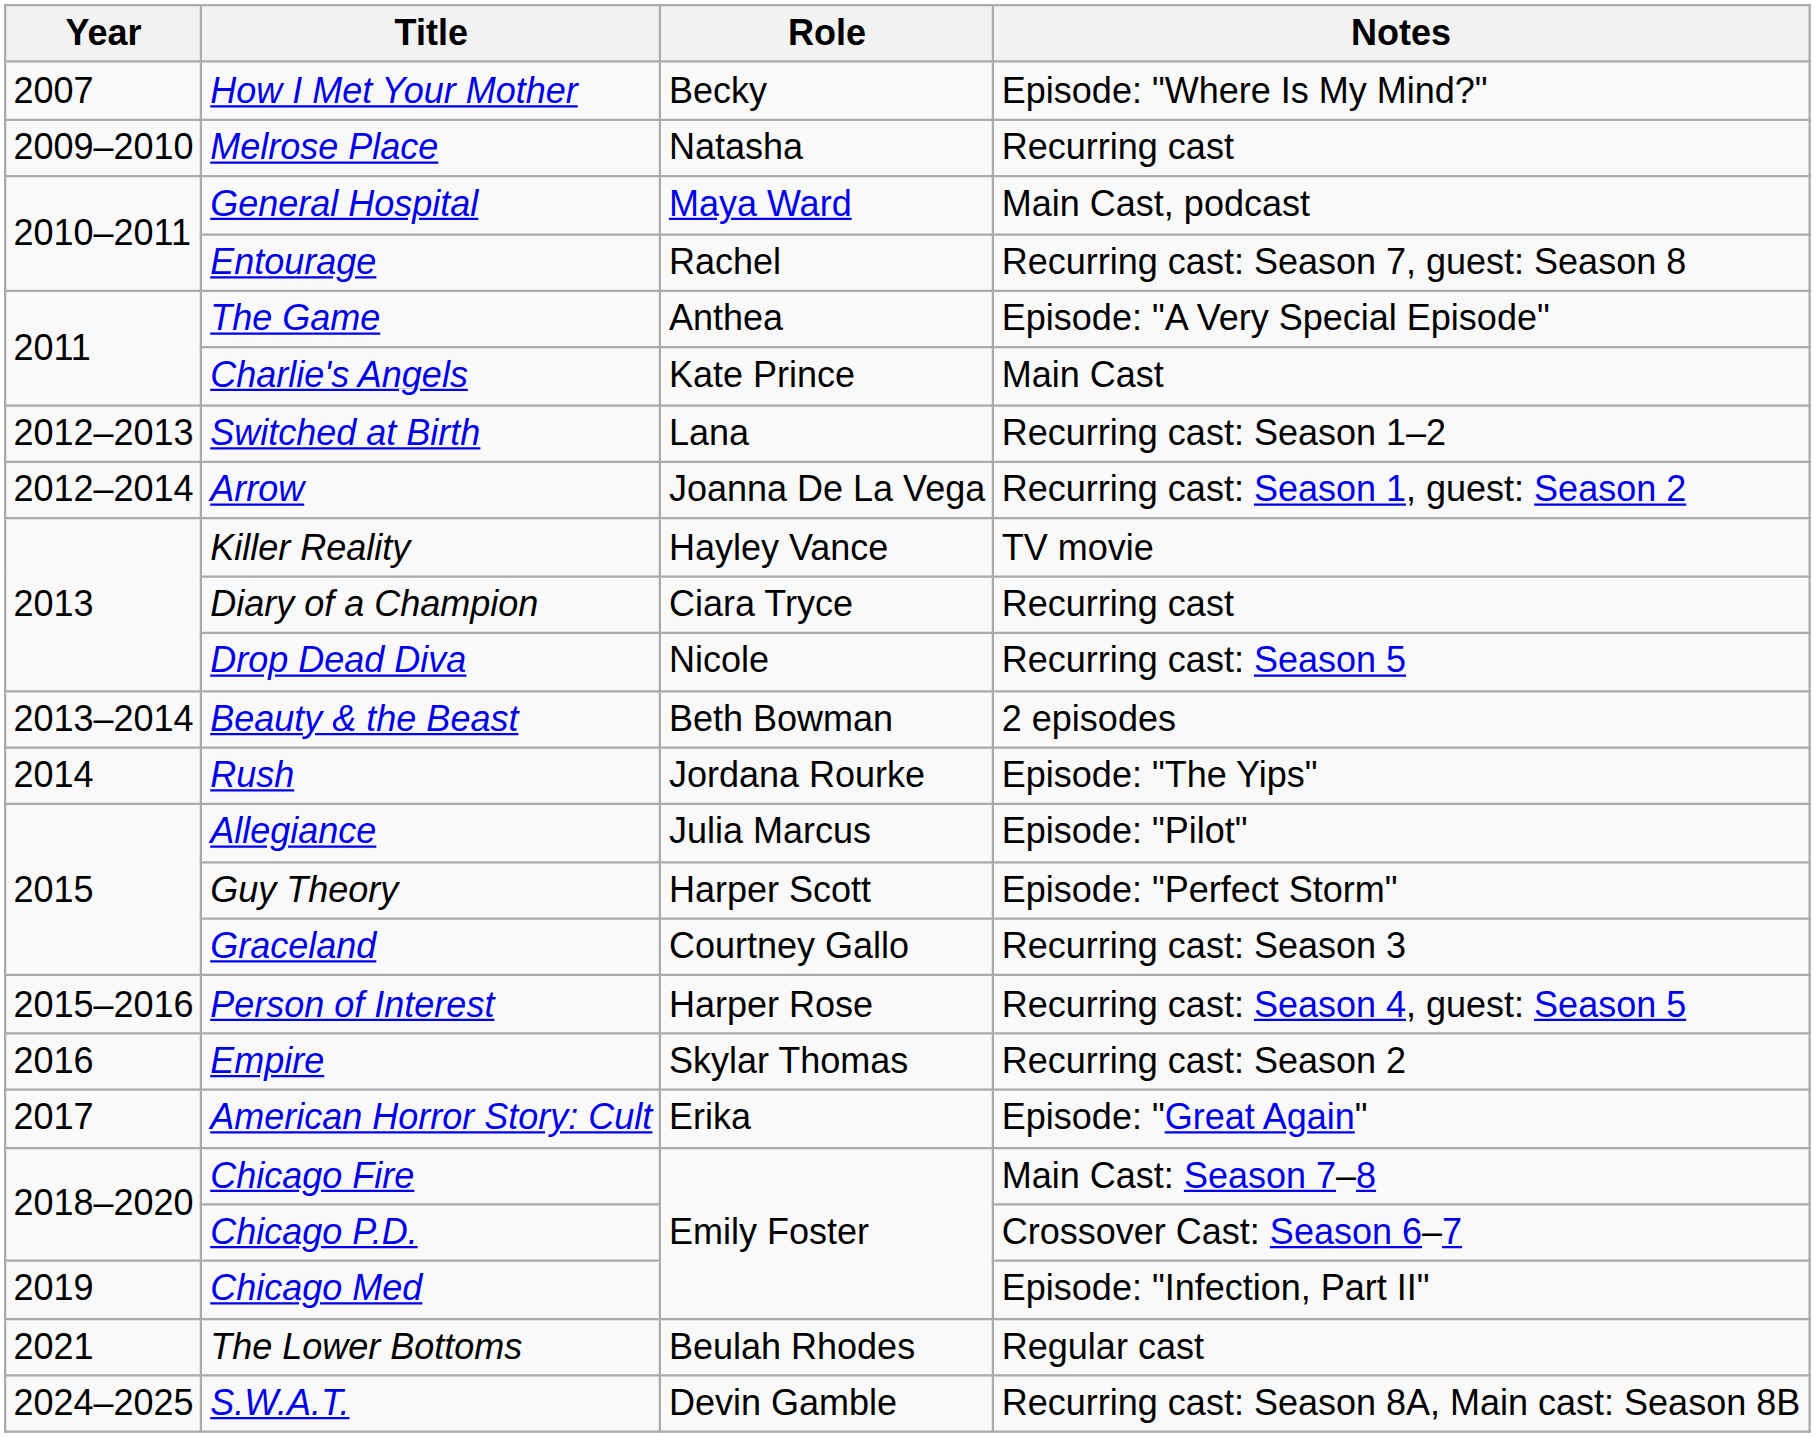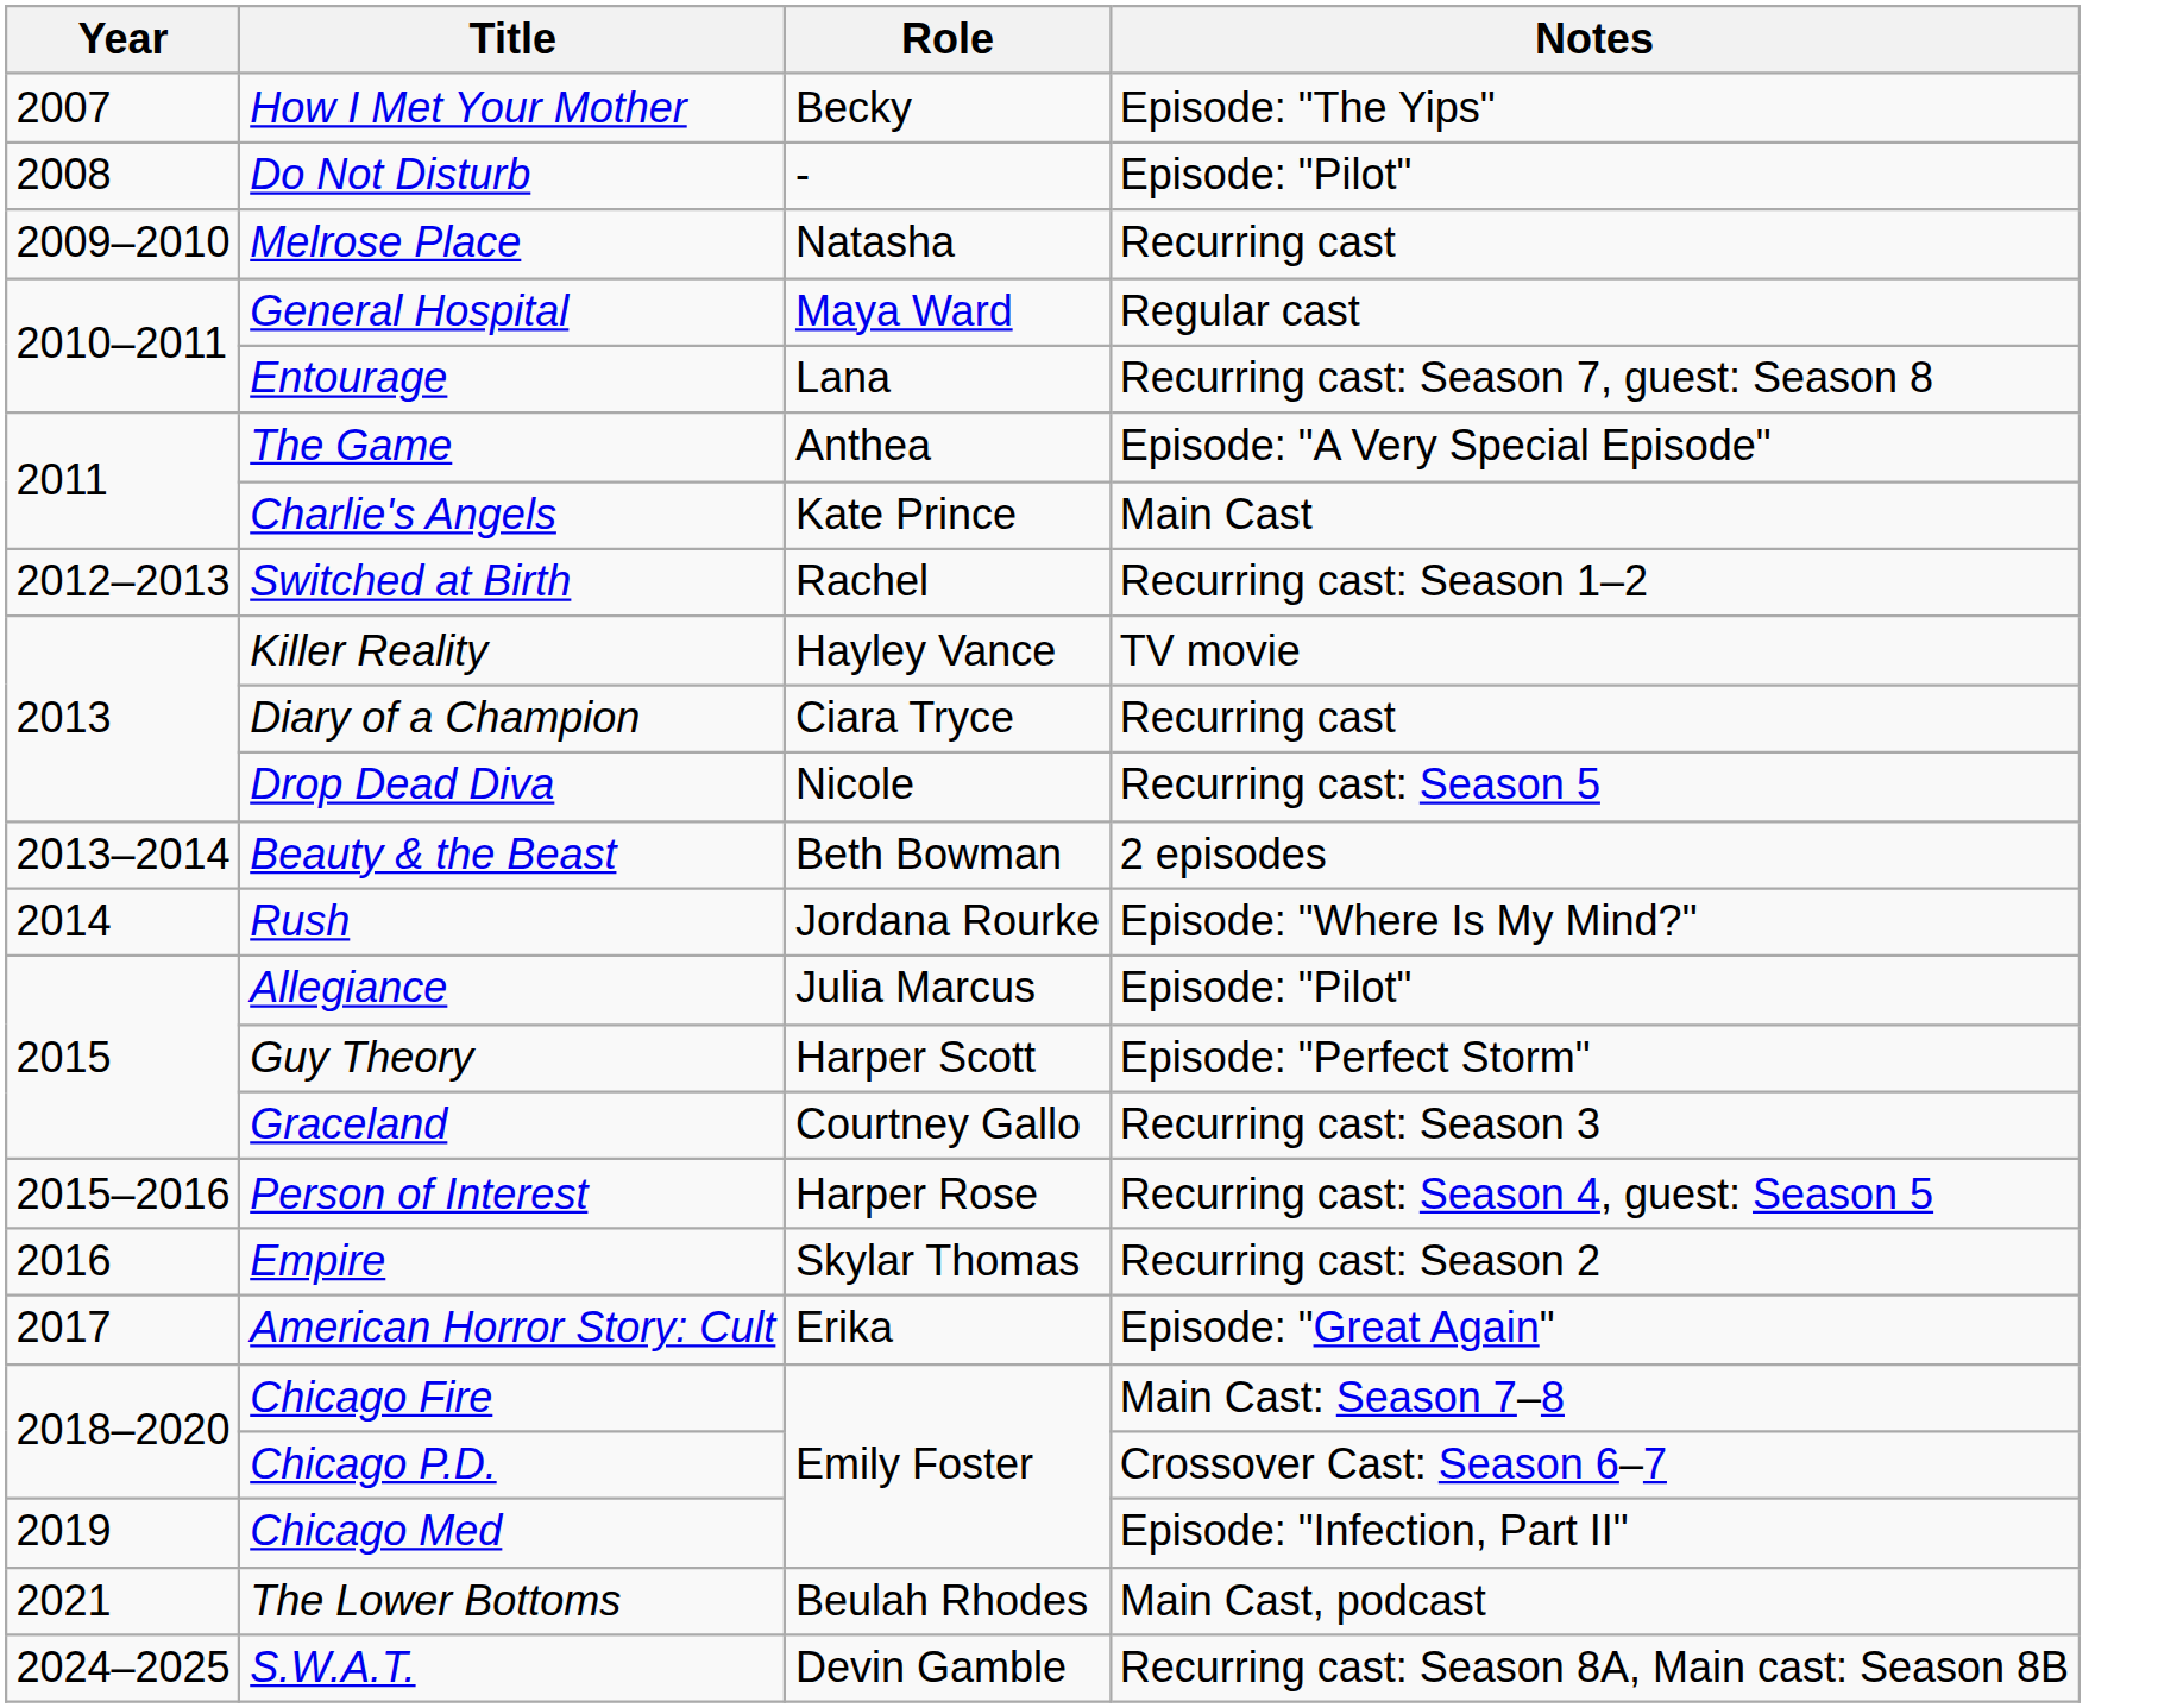 <table class="wikitable sortable">
 <tr>
 <th>Year</th>
 <th>Title</th>
 <th>Role</th>
 <th class="unsortable">Notes</th>
 </tr>
 <tr>
 <td>2007</td>
 <td><em><a href='#'>How I Met Your Mother</a></em></td>
 <td>Becky</td>
-<td>Episode: "Where Is My Mind?"</td>
+<td>Episode: "The Yips"</td>
+</tr>
+<tr>
+<td>2008</td>
+<td><em><a href='#'>Do Not Disturb</a></em></td>
+<td>-</td>
+<td>Episode: "Pilot"</td>
 </tr>
 <tr>
 <td>2009–2010</td>
 <td><em><a href='#'>Melrose Place</a></em></td>
 <td>Natasha</td>
 <td>Recurring cast</td>
 </tr>
 <tr>
 <td rowspan="2">2010–2011</td>
 <td><em><a href='#'>General Hospital</a></em></td>
 <td><a href='#'>Maya Ward</a></td>
-<td>Main Cast, podcast</td>
+<td>Regular cast</td>
 </tr>
 <tr>
 <td><em><a href='#'>Entourage</a></em></td>
-<td>Rachel</td>
+<td>Lana</td>
 <td>Recurring cast: Season 7, guest: Season 8</td>
 </tr>
 <tr>
 <td rowspan="2">2011</td>
 <td><em><a href='#'>The Game</a></em></td>
 <td>Anthea</td>
 <td>Episode: "A Very Special Episode"</td>
 </tr>
 <tr>
 <td><em><a href='#'>Charlie's Angels</a></em></td>
 <td>Kate Prince</td>
 <td>Main Cast</td>
 </tr>
 <tr>
 <td>2012–2013</td>
 <td><em><a href='#'>Switched at Birth</a></em></td>
-<td>Lana</td>
+<td>Rachel</td>
 <td>Recurring cast: Season 1–2</td>
-</tr>
-<tr>
-<td>2012–2014</td>
-<td><em><a href='#'>Arrow</a></em></td>
-<td>Joanna De La Vega</td>
-<td>Recurring cast: <a href='#'>Season 1</a>, guest: <a href='#'>Season 2</a></td>
 </tr>
 <tr>
 <td rowspan="3">2013</td>
 <td><em>Killer Reality</em></td>
 <td>Hayley Vance</td>
 <td>TV movie</td>
 </tr>
 <tr>
 <td><em>Diary of a Champion</em></td>
 <td>Ciara Tryce</td>
 <td>Recurring cast</td>
 </tr>
 <tr>
 <td><em><a href='#'>Drop Dead Diva</a></em></td>
 <td>Nicole</td>
 <td>Recurring cast: <a href='#'>Season 5</a></td>
 </tr>
 <tr>
 <td>2013–2014</td>
 <td><em><a href='#'>Beauty & the Beast</a></em></td>
 <td>Beth Bowman</td>
 <td>2 episodes</td>
 </tr>
 <tr>
 <td>2014</td>
 <td><em><a href='#'>Rush</a></em></td>
 <td>Jordana Rourke</td>
-<td>Episode: "The Yips"</td>
+<td>Episode: "Where Is My Mind?"</td>
 </tr>
 <tr>
 <td rowspan="3">2015</td>
 <td><em><a href='#'>Allegiance</a></em></td>
 <td>Julia Marcus</td>
 <td>Episode: "Pilot"</td>
 </tr>
 <tr>
 <td><em>Guy Theory</em></td>
 <td>Harper Scott</td>
 <td>Episode: "Perfect Storm"</td>
 </tr>
 <tr>
 <td><em><a href='#'>Graceland</a></em></td>
 <td>Courtney Gallo</td>
 <td>Recurring cast: Season 3</td>
 </tr>
 <tr>
 <td>2015–2016</td>
 <td><em><a href='#'>Person of Interest</a></em></td>
 <td>Harper Rose</td>
 <td>Recurring cast: <a href='#'>Season 4</a>, guest: <a href='#'>Season 5</a></td>
 </tr>
 <tr>
 <td>2016</td>
 <td><em><a href='#'>Empire</a></em></td>
 <td>Skylar Thomas</td>
 <td>Recurring cast: Season 2</td>
 </tr>
 <tr>
 <td>2017</td>
 <td><em><a href='#'>American Horror Story: Cult</a></em></td>
 <td>Erika</td>
 <td>Episode: "<a href='#'>Great Again</a>"</td>
 </tr>
 <tr>
 <td rowspan="2">2018–2020</td>
 <td><em><a href='#'>Chicago Fire</a></em></td>
 <td rowspan="3">Emily Foster</td>
 <td>Main Cast: <a href='#'>Season 7</a>–<a href='#'>8</a></td>
 </tr>
 <tr>
 <td><em><a href='#'>Chicago P.D.</a></em></td>
 <td>Crossover Cast: <a href='#'>Season 6</a>–<a href='#'>7</a></td>
 </tr>
 <tr>
 <td>2019</td>
 <td><em><a href='#'>Chicago Med</a></em></td>
 <td>Episode: "Infection, Part II"</td>
 </tr>
 <tr>
 <td>2021</td>
 <td><em>The Lower Bottoms</em></td>
 <td>Beulah Rhodes</td>
-<td>Regular cast</td>
+<td>Main Cast, podcast</td>
 </tr>
 <tr>
 <td>2024–2025</td>
 <td><em><a href='#'>S.W.A.T.</a></em></td>
 <td>Devin Gamble</td>
 <td>Recurring cast: Season 8A, Main cast: Season 8B</td>
 </tr>
 </table>
